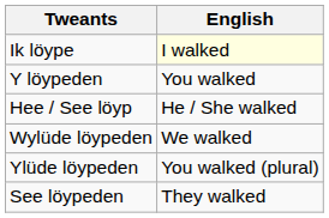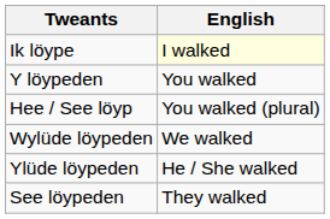 <table class="wikitable">
 <tr>
 <th>Tweants</th>
 <th>English</th>
 </tr>
 <tr>
 <td>Ik löype</td>
 <td style="background: lightyellow;">I walked</td>
 </tr>
 <tr>
 <td>Y löypeden</td>
 <td>You walked</td>
 </tr>
 <tr>
 <td>Hee / See löyp</td>
-<td>He / She walked</td>
+<td>You walked (plural)</td>
 </tr>
 <tr>
 <td>Wylüde löypeden</td>
 <td>We walked</td>
 </tr>
 <tr>
 <td>Ylüde löypeden</td>
-<td>You walked (plural)</td>
+<td>He / She walked</td>
 </tr>
 <tr>
 <td>See löypeden</td>
 <td>They walked</td>
 </tr>
 </table>
